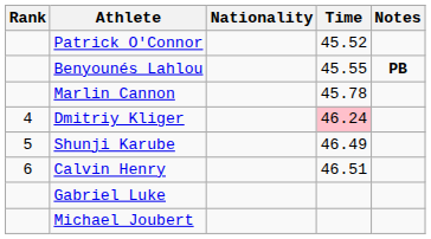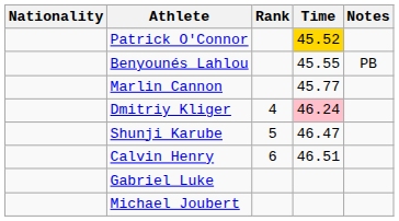 <table class="wikitable sortable" style="text-align:center">
 <tr>
+<th>Nationality</th>
+<th>Athlete</th>
 <th>Rank</th>
-<th>Athlete</th>
-<th>Nationality</th>
 <th>Time</th>
 <th>Notes</th>
 </tr>
 <tr>
+<td align=left></td>
+<td align=left><a href='#'>Patrick O'Connor</a></td>
 <td></td>
-<td align=left><a href='#'>Patrick O'Connor</a></td>
-<td align=left></td>
-<td>45.52</td>
+<td style="background: gold;">45.52</td>
 <td></td>
 </tr>
 <tr>
+<td align=left></td>
+<td align=left><a href='#'>Benyounés Lahlou</a></td>
 <td></td>
-<td align=left><a href='#'>Benyounés Lahlou</a></td>
-<td align=left></td>
 <td>45.55</td>
-<td><strong>PB</strong></td>
+<td>PB</td>
 </tr>
 <tr>
+<td align=left></td>
+<td align=left><a href='#'>Marlin Cannon</a></td>
 <td></td>
-<td align=left><a href='#'>Marlin Cannon</a></td>
-<td align=left></td>
-<td>45.78</td>
+<td>45.77</td>
 <td></td>
 </tr>
 <tr>
+<td align=left></td>
+<td align=left><a href='#'>Dmitriy Kliger</a></td>
 <td>4</td>
-<td align=left><a href='#'>Dmitriy Kliger</a></td>
-<td align=left></td>
 <td style="background: pink;">46.24</td>
 <td></td>
 </tr>
 <tr>
+<td align=left></td>
+<td align=left><a href='#'>Shunji Karube</a></td>
 <td>5</td>
-<td align=left><a href='#'>Shunji Karube</a></td>
-<td align=left></td>
-<td>46.49</td>
+<td>46.47</td>
 <td></td>
 </tr>
 <tr>
+<td align=left></td>
+<td align=left><a href='#'>Calvin Henry</a></td>
 <td>6</td>
-<td align=left><a href='#'>Calvin Henry</a></td>
-<td align=left></td>
 <td>46.51</td>
 <td></td>
 </tr>
 <tr>
+<td align=left></td>
+<td align=left><a href='#'>Gabriel Luke</a></td>
 <td></td>
-<td align=left><a href='#'>Gabriel Luke</a></td>
-<td align=left></td>
 <td></td>
 <td></td>
 </tr>
 <tr>
+<td align=left></td>
+<td align=left><a href='#'>Michael Joubert</a></td>
 <td></td>
-<td align=left><a href='#'>Michael Joubert</a></td>
-<td align=left></td>
 <td></td>
 <td></td>
 </tr>
 </table>
